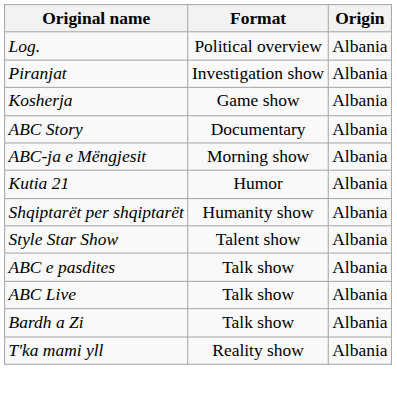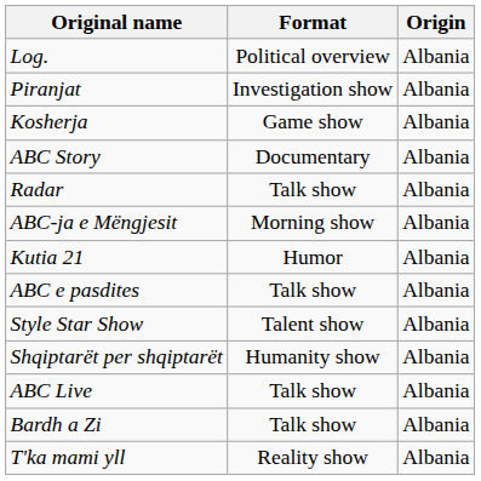 <table class="wikitable">
 <tr>
 <th>Original name</th>
 <th>Format</th>
 <th>Origin</th>
 </tr>
 <tr>
 <td><em>Log.</em></td>
 <td align=center>Political overview</td>
 <td align=center>Albania</td>
 </tr>
 <tr>
 <td><em>Piranjat</em></td>
 <td align=center>Investigation show</td>
 <td align=center>Albania</td>
 </tr>
 <tr>
 <td><em>Kosherja</em></td>
 <td align=center>Game show</td>
 <td align=center>Albania</td>
 </tr>
 <tr>
 <td><em>ABC Story</em></td>
 <td align=center>Documentary</td>
 <td align=center>Albania</td>
 </tr>
 <tr>
+<td><em>Radar</em></td>
+<td align=center>Talk show</td>
+<td align=center>Albania</td>
+</tr>
+<tr>
 <td><em>ABC-ja e Mëngjesit</em></td>
 <td align=center>Morning show</td>
 <td align=center>Albania</td>
 </tr>
 <tr>
 <td><em>Kutia 21</em></td>
 <td align=center>Humor</td>
 <td align=center>Albania</td>
 </tr>
 <tr>
-<td><em>Shqiptarët per shqiptarët</em></td>
-<td align=center>Humanity show</td>
+<td><em>ABC e pasdites</em></td>
+<td align=center>Talk show</td>
 <td align=center>Albania</td>
 </tr>
 <tr>
 <td><em>Style Star Show</em></td>
 <td align=center>Talent show</td>
 <td align=center>Albania</td>
 </tr>
 <tr>
-<td><em>ABC e pasdites</em></td>
-<td align=center>Talk show</td>
+<td><em>Shqiptarët per shqiptarët</em></td>
+<td align=center>Humanity show</td>
 <td align=center>Albania</td>
 </tr>
 <tr>
 <td><em>ABC Live</em></td>
 <td align=center>Talk show</td>
 <td align=center>Albania</td>
 </tr>
 <tr>
 <td><em>Bardh a Zi</em></td>
 <td align=center>Talk show</td>
 <td align=center>Albania</td>
 </tr>
 <tr>
 <td><em>T'ka mami yll</em></td>
 <td align=center>Reality show</td>
 <td align=center>Albania</td>
 </tr>
 </table>
